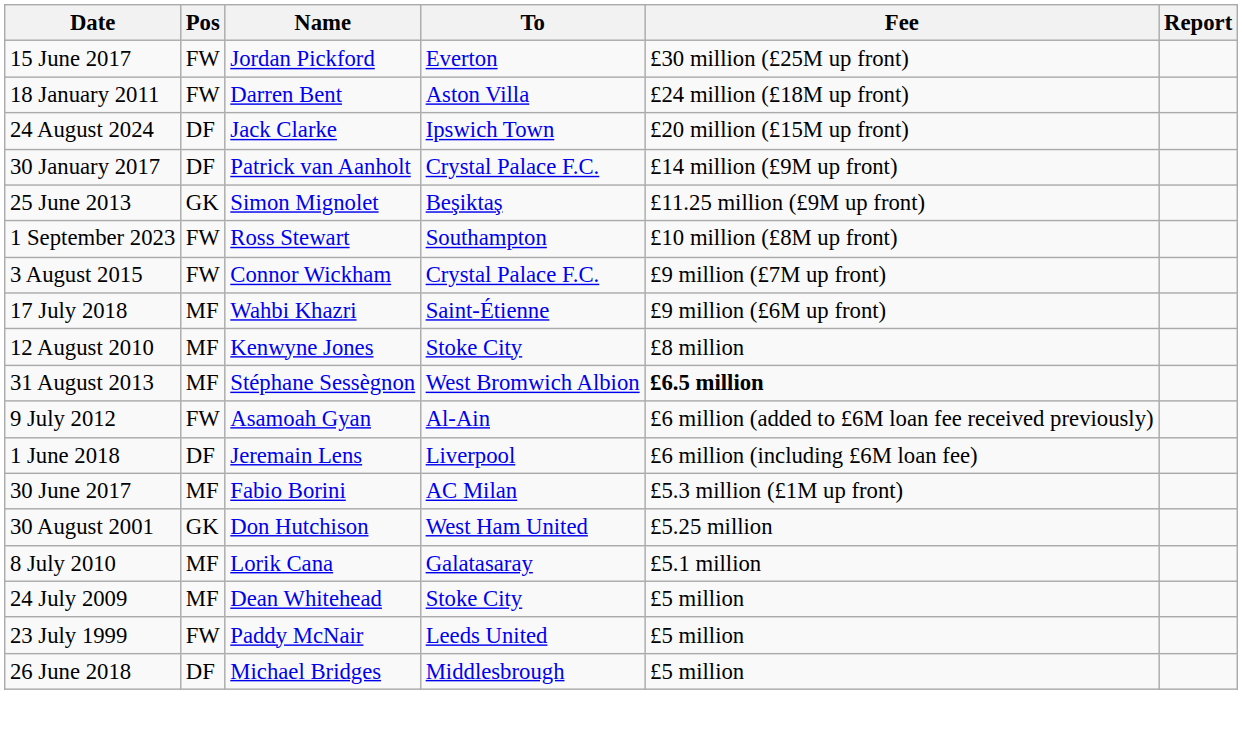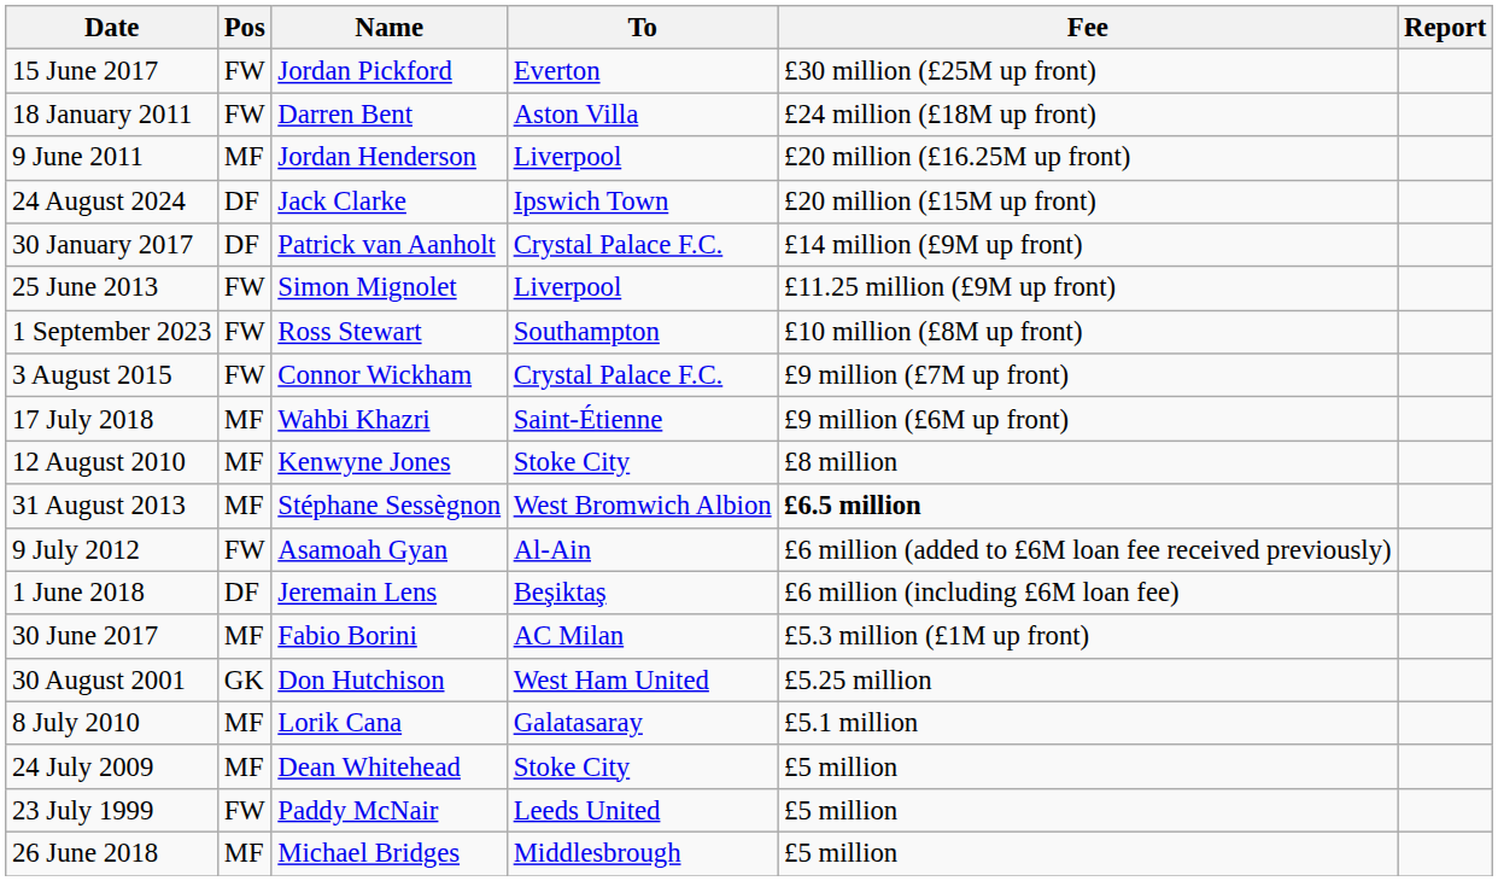 <table class="wikitable">
 <tr>
 <th>Date</th>
 <th>Pos</th>
 <th>Name</th>
 <th>To</th>
 <th>Fee</th>
 <th>Report</th>
 </tr>
 <tr>
 <td>15 June 2017</td>
 <td>FW</td>
 <td> <a href='#'>Jordan Pickford</a></td>
 <td> <a href='#'>Everton</a></td>
 <td>£30 million (£25M up front)</td>
 <td></td>
 </tr>
 <tr>
 <td>18 January 2011</td>
 <td>FW</td>
 <td> <a href='#'>Darren Bent</a></td>
 <td> <a href='#'>Aston Villa</a></td>
 <td>£24 million (£18M up front)</td>
 <td></td>
 </tr>
 <tr>
+<td>9 June 2011</td>
+<td>MF</td>
+<td> <a href='#'>Jordan Henderson</a></td>
+<td> <a href='#'>Liverpool</a></td>
+<td>£20 million (£16.25M up front)</td>
+<td></td>
+</tr>
+<tr>
 <td>24 August 2024</td>
 <td>DF</td>
 <td> <a href='#'>Jack Clarke</a></td>
 <td> <a href='#'>Ipswich Town</a></td>
 <td>£20 million (£15M up front)</td>
 <td></td>
 </tr>
 <tr>
 <td>30 January 2017</td>
 <td>DF</td>
 <td> <a href='#'>Patrick van Aanholt</a></td>
 <td> <a href='#'>Crystal Palace F.C.</a></td>
 <td>£14 million (£9M up front)</td>
 <td></td>
 </tr>
 <tr>
 <td>25 June 2013</td>
-<td>GK</td>
+<td>FW</td>
 <td> <a href='#'>Simon Mignolet</a></td>
-<td> <a href='#'>Beşiktaş</a></td>
+<td> <a href='#'>Liverpool</a></td>
 <td>£11.25 million (£9M up front)</td>
 <td></td>
 </tr>
 <tr>
 <td>1 September 2023</td>
 <td>FW</td>
 <td> <a href='#'>Ross Stewart</a></td>
 <td> <a href='#'>Southampton</a></td>
 <td>£10 million (£8M up front)</td>
 <td></td>
 </tr>
 <tr>
 <td>3 August 2015</td>
 <td>FW</td>
 <td> <a href='#'>Connor Wickham</a></td>
 <td> <a href='#'>Crystal Palace F.C.</a></td>
 <td>£9 million (£7M up front)</td>
 <td></td>
 </tr>
 <tr>
 <td>17 July 2018</td>
 <td>MF</td>
 <td> <a href='#'>Wahbi Khazri</a></td>
 <td> <a href='#'>Saint-Étienne</a></td>
 <td>£9 million (£6M up front)</td>
 <td></td>
 </tr>
 <tr>
 <td>12 August 2010</td>
 <td>MF</td>
 <td> <a href='#'>Kenwyne Jones</a></td>
 <td> <a href='#'>Stoke City</a></td>
 <td>£8 million</td>
 <td></td>
 </tr>
 <tr>
 <td>31 August 2013</td>
 <td>MF</td>
 <td> <a href='#'>Stéphane Sessègnon</a></td>
 <td> <a href='#'>West Bromwich Albion</a></td>
 <td><strong>£6.5 million</strong></td>
 <td></td>
 </tr>
 <tr>
 <td>9 July 2012</td>
 <td>FW</td>
 <td> <a href='#'>Asamoah Gyan</a></td>
 <td> <a href='#'>Al-Ain</a></td>
 <td>£6 million (added to £6M loan fee received previously)</td>
 <td></td>
 </tr>
 <tr>
 <td>1 June 2018</td>
 <td>DF</td>
 <td> <a href='#'>Jeremain Lens</a></td>
-<td> <a href='#'>Liverpool</a></td>
+<td> <a href='#'>Beşiktaş</a></td>
 <td>£6 million (including £6M loan fee)</td>
 <td></td>
 </tr>
 <tr>
 <td>30 June 2017</td>
 <td>MF</td>
 <td> <a href='#'>Fabio Borini</a></td>
 <td> <a href='#'>AC Milan</a></td>
 <td>£5.3 million (£1M up front)</td>
 <td></td>
 </tr>
 <tr>
 <td>30 August 2001</td>
 <td>GK</td>
 <td> <a href='#'>Don Hutchison</a></td>
 <td> <a href='#'>West Ham United</a></td>
 <td>£5.25 million</td>
 <td></td>
 </tr>
 <tr>
 <td>8 July 2010</td>
 <td>MF</td>
 <td> <a href='#'>Lorik Cana</a></td>
 <td> <a href='#'>Galatasaray</a></td>
 <td>£5.1 million</td>
 <td></td>
 </tr>
 <tr>
 <td>24 July 2009</td>
 <td>MF</td>
 <td> <a href='#'>Dean Whitehead</a></td>
 <td> <a href='#'>Stoke City</a></td>
 <td>£5 million</td>
 <td></td>
 </tr>
 <tr>
 <td>23 July 1999</td>
 <td>FW</td>
 <td> <a href='#'>Paddy McNair</a></td>
 <td> <a href='#'>Leeds United</a></td>
 <td>£5 million</td>
 <td></td>
 </tr>
 <tr>
 <td>26 June 2018</td>
-<td>DF</td>
+<td>MF</td>
 <td> <a href='#'>Michael Bridges</a></td>
 <td> <a href='#'>Middlesbrough</a></td>
 <td>£5 million</td>
 <td></td>
 </tr>
 </table>
